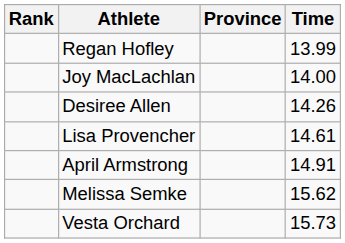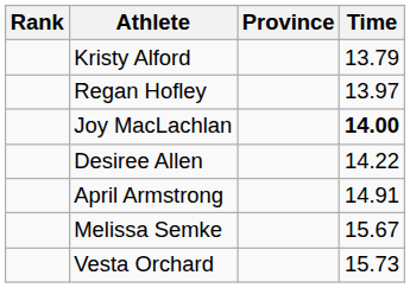 <table class="wikitable sortable" style="text-align:center">
 <tr>
 <th>Rank</th>
 <th>Athlete</th>
 <th>Province</th>
 <th>Time</th>
 </tr>
 <tr>
 <td></td>
+<td align=left>Kristy Alford</td>
+<td align="left"></td>
+<td>13.79</td>
+</tr>
+<tr>
+<td></td>
 <td align=left>Regan Hofley</td>
 <td align="left"></td>
-<td>13.99</td>
+<td>13.97</td>
 </tr>
 <tr>
 <td></td>
 <td align=left>Joy MacLachlan</td>
 <td align="left"></td>
-<td>14.00</td>
+<td><strong>14.00</strong></td>
 </tr>
 <tr>
 <td></td>
 <td align=left>Desiree Allen</td>
 <td align="left"></td>
-<td>14.26</td>
-</tr>
-<tr>
-<td></td>
-<td align=left>Lisa Provencher</td>
-<td align="left"></td>
-<td>14.61</td>
+<td>14.22</td>
 </tr>
 <tr>
 <td></td>
 <td align=left>April Armstrong</td>
 <td align="left"></td>
 <td>14.91</td>
 </tr>
 <tr>
 <td></td>
 <td align=left>Melissa Semke</td>
 <td align="left"></td>
-<td>15.62</td>
+<td>15.67</td>
 </tr>
 <tr>
 <td></td>
 <td align=left>Vesta Orchard</td>
 <td align="left"></td>
 <td>15.73</td>
 </tr>
 </table>
